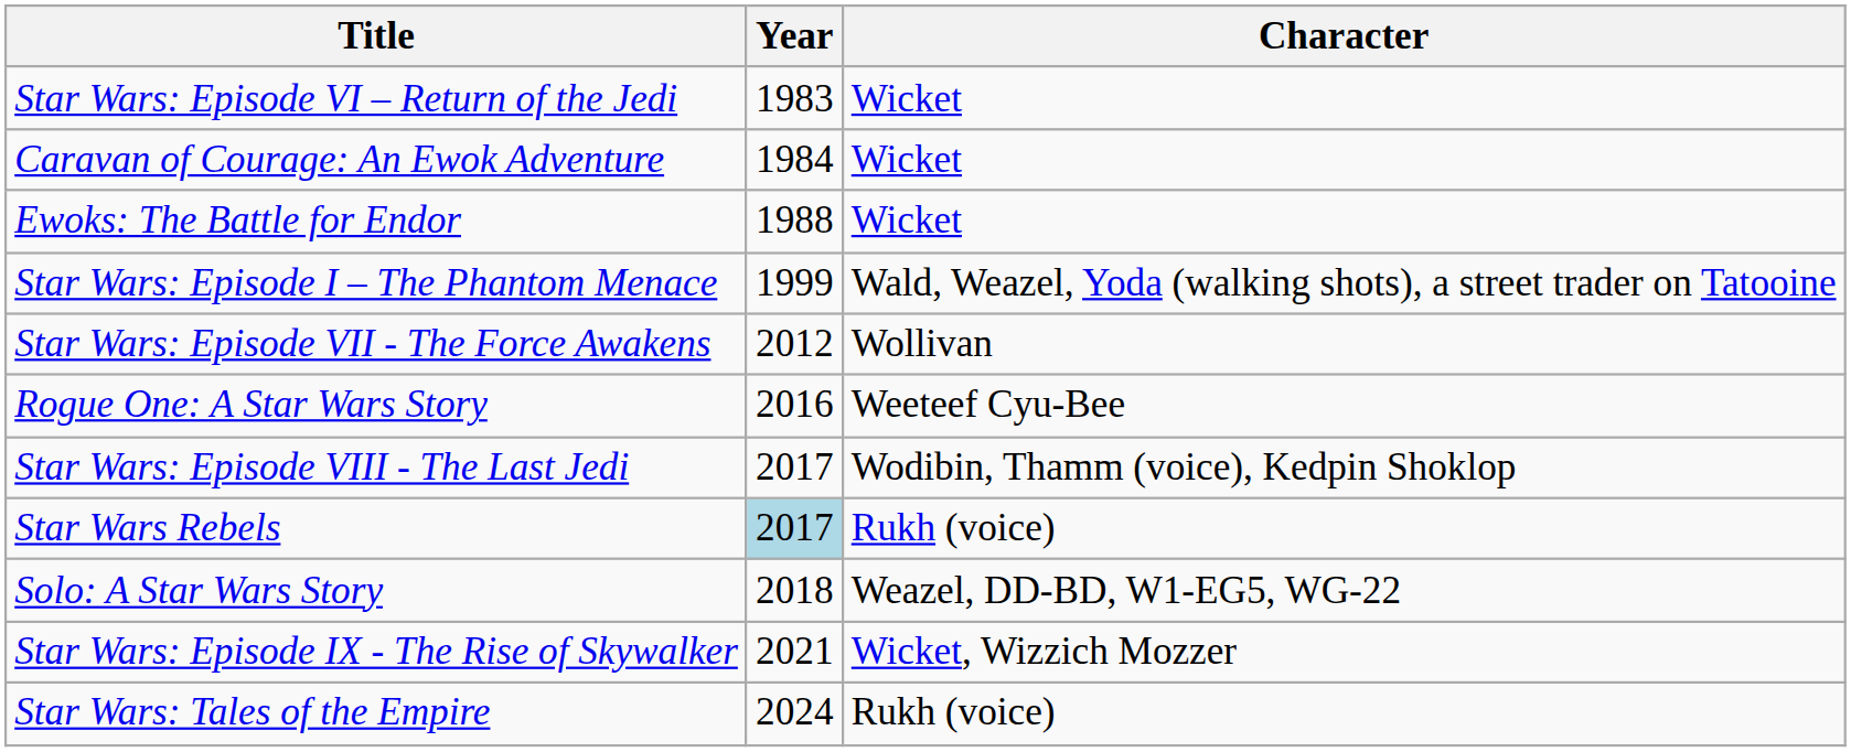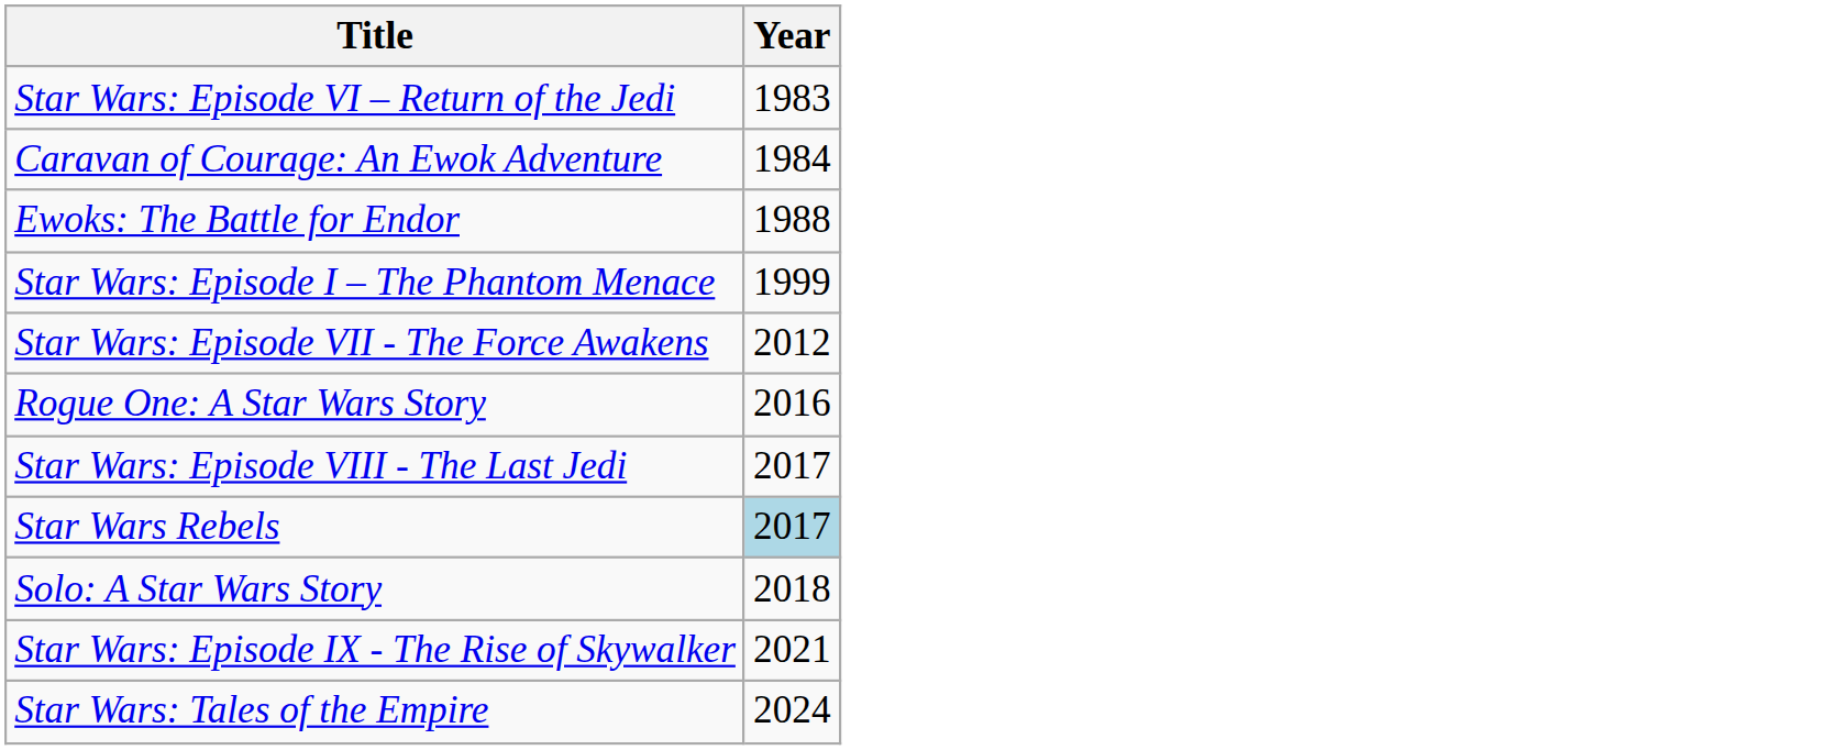 <table class="wikitable sortable">
 <tr>
 <th rowspan="1" scope="col">Title</th>
 <th rowspan="1" scope="col">Year</th>
-<th rowspan="1" scope="col">Character</th>
 </tr>
 <tr>
 <td><em><a href='#'>Star Wars: Episode VI – Return of the Jedi</a></em></td>
 <td style="text-align:center;">1983</td>
-<td style="text-align:left;"><a href='#'>Wicket</a></td>
 </tr>
 <tr>
 <td><em><a href='#'>Caravan of Courage: An Ewok Adventure</a></em></td>
 <td style="text-align:center;">1984</td>
-<td style="text-align:left;"><a href='#'>Wicket</a></td>
 </tr>
 <tr>
 <td><em><a href='#'>Ewoks: The Battle for Endor</a></em></td>
 <td style="text-align:center;">1988</td>
-<td style="text-align:left;"><a href='#'>Wicket</a></td>
 </tr>
 <tr>
 <td><em><a href='#'>Star Wars: Episode I – The Phantom Menace</a></em></td>
 <td style="text-align:center;">1999</td>
-<td style="text-align:left;">Wald, Weazel, <a href='#'>Yoda</a> (walking shots), a street trader on <a href='#'>Tatooine</a></td>
 </tr>
 <tr>
 <td><em><a href='#'>Star Wars: Episode VII - The Force Awakens</a></em></td>
 <td style="text-align:center;">2012</td>
-<td style="text-align:left;">Wollivan</td>
 </tr>
 <tr>
 <td><em><a href='#'>Rogue One: A Star Wars Story</a></em></td>
 <td style="text-align:center;">2016</td>
-<td style="text-align:left;">Weeteef Cyu-Bee</td>
 </tr>
 <tr>
 <td><em><a href='#'>Star Wars: Episode VIII - The Last Jedi</a></em></td>
 <td style="text-align:center;">2017</td>
-<td style="text-align:left;">Wodibin, Thamm (voice), Kedpin Shoklop</td>
 </tr>
 <tr>
 <td><em><a href='#'>Star Wars Rebels</a></em></td>
 <td style="background: lightblue; text-align:center;">2017</td>
-<td style="text-align:left;"><a href='#'>Rukh</a> (voice)</td>
 </tr>
 <tr>
 <td><em><a href='#'>Solo: A Star Wars Story</a></em></td>
 <td style="text-align:center;">2018</td>
-<td style="text-align:left;">Weazel, DD-BD, W1-EG5, WG-22</td>
 </tr>
 <tr>
 <td><em><a href='#'>Star Wars: Episode IX - The Rise of Skywalker</a></em></td>
 <td style="text-align:center;">2021</td>
-<td style="text-align:left;"><a href='#'>Wicket</a>, Wizzich Mozzer</td>
 </tr>
 <tr>
 <td><em><a href='#'>Star Wars: Tales of the Empire</a></em></td>
 <td style="text-align:center;">2024</td>
-<td style="text-align:left;">Rukh (voice)</td>
 </tr>
 </table>
